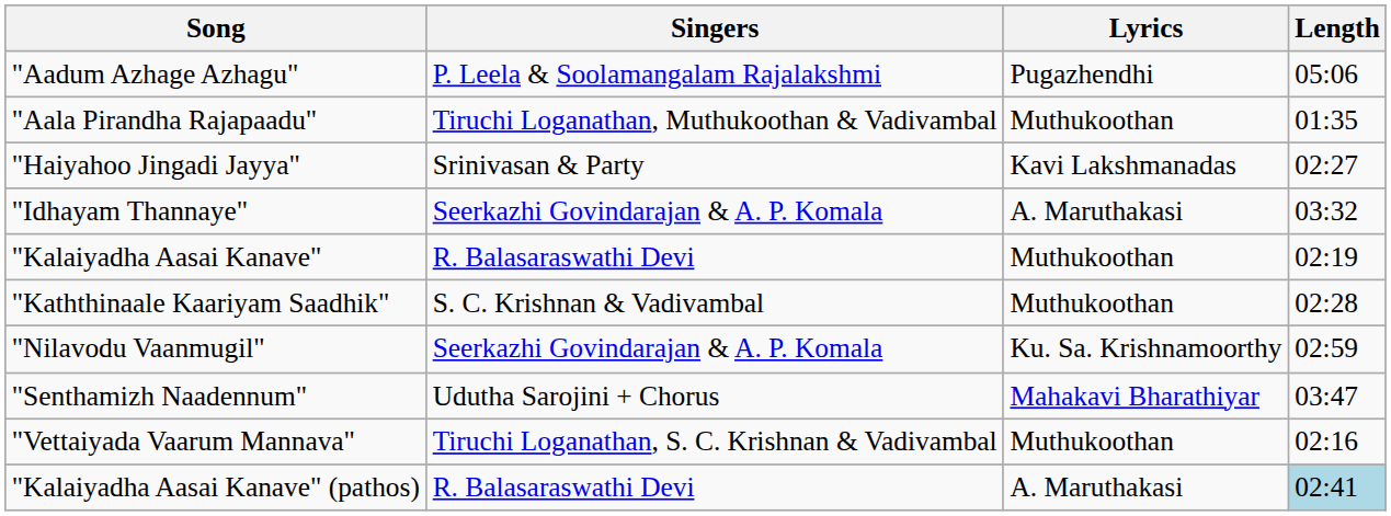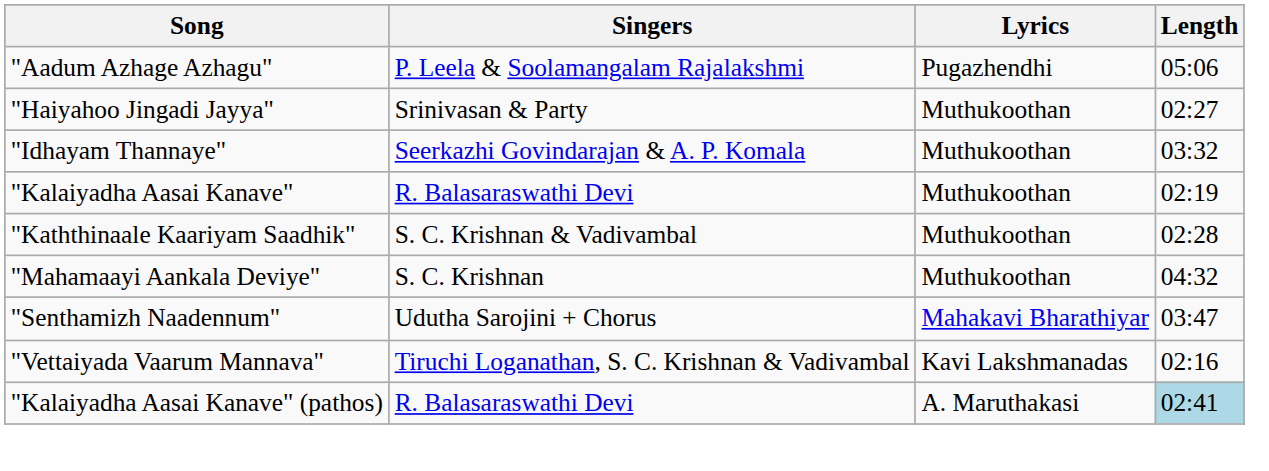 <table class="wikitable" style="font-size:95%;">
 <tr>
 <th>Song</th>
 <th>Singers</th>
 <th>Lyrics</th>
 <th>Length</th>
 </tr>
 <tr>
 <td>"Aadum Azhage Azhagu"</td>
 <td><a href='#'>P. Leela</a> & <a href='#'>Soolamangalam Rajalakshmi</a></td>
 <td>Pugazhendhi</td>
 <td>05:06</td>
 </tr>
 <tr>
-<td>"Aala Pirandha Rajapaadu"</td>
-<td><a href='#'>Tiruchi Loganathan</a>, Muthukoothan & Vadivambal</td>
-<td>Muthukoothan</td>
-<td>01:35</td>
-</tr>
-<tr>
 <td>"Haiyahoo Jingadi Jayya"</td>
 <td>Srinivasan & Party</td>
-<td>Kavi Lakshmanadas</td>
+<td>Muthukoothan</td>
 <td>02:27</td>
 </tr>
 <tr>
 <td>"Idhayam Thannaye"</td>
 <td><a href='#'>Seerkazhi Govindarajan</a> & <a href='#'>A. P. Komala</a></td>
-<td>A. Maruthakasi</td>
+<td>Muthukoothan</td>
 <td>03:32</td>
 </tr>
 <tr>
 <td>"Kalaiyadha Aasai Kanave"</td>
 <td><a href='#'>R. Balasaraswathi Devi</a></td>
 <td>Muthukoothan</td>
 <td>02:19</td>
 </tr>
 <tr>
 <td>"Kaththinaale Kaariyam Saadhik"</td>
 <td>S. C. Krishnan & Vadivambal</td>
 <td>Muthukoothan</td>
 <td>02:28</td>
 </tr>
 <tr>
-<td>"Nilavodu Vaanmugil"</td>
-<td><a href='#'>Seerkazhi Govindarajan</a> & <a href='#'>A. P. Komala</a></td>
-<td>Ku. Sa. Krishnamoorthy</td>
-<td>02:59</td>
+<td>"Mahamaayi Aankala Deviye"</td>
+<td>S. C. Krishnan</td>
+<td>Muthukoothan</td>
+<td>04:32</td>
 </tr>
 <tr>
 <td>"Senthamizh Naadennum"</td>
 <td>Udutha Sarojini + Chorus</td>
 <td><a href='#'>Mahakavi Bharathiyar</a></td>
 <td>03:47</td>
 </tr>
 <tr>
 <td>"Vettaiyada Vaarum Mannava"</td>
 <td><a href='#'>Tiruchi Loganathan</a>, S. C. Krishnan & Vadivambal</td>
-<td>Muthukoothan</td>
+<td>Kavi Lakshmanadas</td>
 <td>02:16</td>
 </tr>
 <tr>
 <td>"Kalaiyadha Aasai Kanave" (pathos)</td>
 <td><a href='#'>R. Balasaraswathi Devi</a></td>
 <td>A. Maruthakasi</td>
 <td style="background: lightblue;">02:41</td>
 </tr>
 </table>
